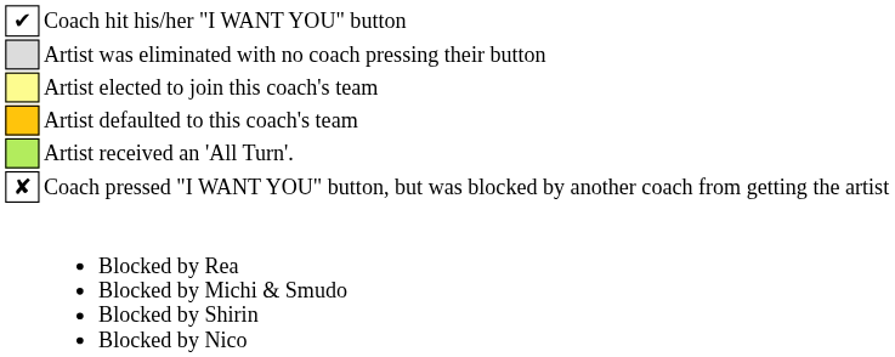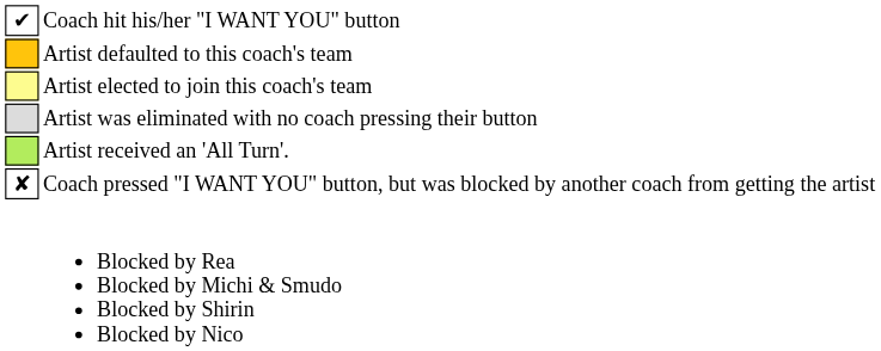 <table class="toccolours" style="font-size: 100%">
 <tr>
 <td style="background: white; border: 1px solid black"> ✔ </td>
 <td>Coach hit his/her "I WANT YOU" button</td>
 </tr>
 <tr>
-<td style="background:#DCDCDC; border: 1px solid black">  </td>
-<td>Artist was eliminated with no coach pressing their button</td>
+<td style="background:#FFC40C; border: 1px solid black">  </td>
+<td>Artist defaulted to this coach's team</td>
 </tr>
 <tr>
 <td style="background:#fdfc8f; border: 1px solid black">  </td>
 <td>Artist elected to join this coach's team</td>
 </tr>
 <tr>
-<td style="background:#FFC40C; border: 1px solid black">  </td>
-<td>Artist defaulted to this coach's team</td>
+<td style="background:#DCDCDC; border: 1px solid black">  </td>
+<td>Artist was eliminated with no coach pressing their button</td>
 </tr>
 <tr>
 <td style="background-color:#B2EC5D; border: 1px solid black">    </td>
 <td>Artist received an 'All Turn'.</td>
 </tr>
 <tr>
 <td style="background: white; border:1px solid black"> ✘ </td>
 <td>Coach pressed "I WANT YOU" button, but was blocked by another coach from getting the artist</td>
 </tr>
 <tr>
 <td></td>
 <td><br><ul><li> Blocked by Rea</li><li> Blocked by Michi & Smudo</li><li> Blocked by Shirin</li><li> Blocked by Nico</li></ul></td>
 </tr>
 </table>
